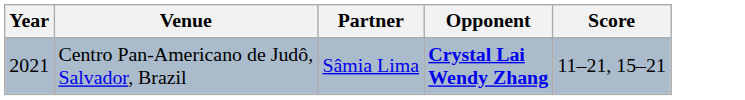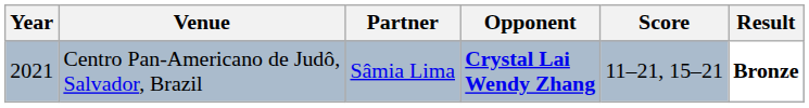 <table class="sortable wikitable" style="font-size: 90%;">
 <tr>
 <th>Year</th>
 <th>Venue</th>
 <th>Partner</th>
 <th>Opponent</th>
 <th>Score</th>
+<th>Result</th>
 </tr>
 <tr style="background:#AABBCC">
 <td align="center">2021</td>
 <td align="left">Centro Pan-Americano de Judô,<br><a href='#'>Salvador</a>, Brazil</td>
 <td align="left"> <a href='#'>Sâmia Lima</a></td>
 <td align="left"><strong> <a href='#'>Crystal Lai</a><br> <a href='#'>Wendy Zhang</a></strong></td>
 <td align="left">11–21, 15–21</td>
+<td style="text-align:left; background:white"> <strong>Bronze</strong></td>
 </tr>
 </table>
